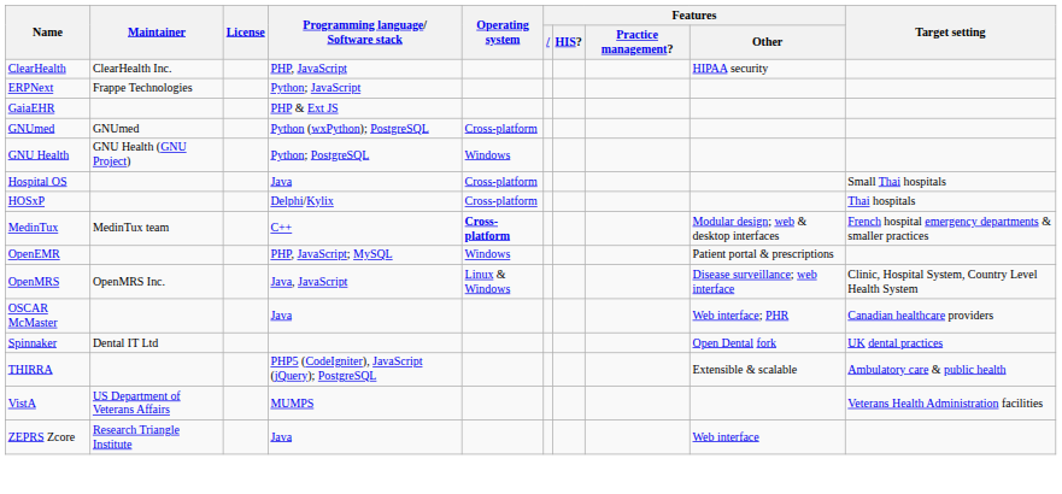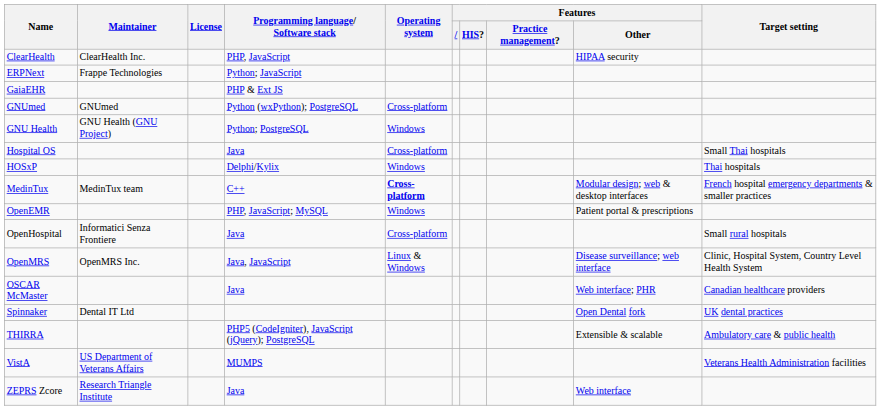 <table class="wikitable sortable" style="width:100%;font-size:90%;">
 <tr>
 <th scope="col" rowspan="2">Name</th>
 <th scope="col" rowspan="2"><a href='#'>Maintainer</a></th>
 <th scope="col" rowspan="2"><a href='#'>License</a></th>
 <th scope="col" rowspan="2"><a href='#'>Programming language</a>/<br><a href='#'>Software stack</a></th>
 <th scope="col" rowspan="2"><a href='#'>Operating system</a></th>
 <th colspan="4" scope="colgroup">Features</th>
 <th scope="col" rowspan="2">Target setting</th>
 </tr>
 <tr>
 <th scope="col"><a href='#'>/</a></th>
 <th scope="col"><a href='#'>HIS</a>?</th>
 <th scope="col"><a href='#'>Practice management</a>?</th>
 <th scope="col">Other</th>
 </tr>
 <tr>
 <td><a href='#'>ClearHealth</a></td>
 <td>ClearHealth Inc.</td>
 <td></td>
 <td><a href='#'>PHP</a>, <a href='#'>JavaScript</a> </td>
 <td> </td>
 <td></td>
 <td> </td>
 <td></td>
 <td><a href='#'>HIPAA</a> security</td>
 <td></td>
 </tr>
 <tr>
 <td><a href='#'>ERPNext</a></td>
 <td>Frappe Technologies</td>
 <td></td>
 <td><a href='#'>Python</a>; <a href='#'>JavaScript</a></td>
 <td> </td>
 <td></td>
 <td> </td>
 <td> </td>
 <td></td>
 </tr>
 <tr>
 <td><a href='#'>GaiaEHR</a></td>
 <td> </td>
 <td></td>
 <td><a href='#'>PHP</a> & <a href='#'>Ext JS</a> </td>
 <td> </td>
 <td></td>
 <td> </td>
 <td> </td>
 <td></td>
 <td></td>
 </tr>
 <tr>
 <td><a href='#'>GNUmed</a></td>
 <td>GNUmed </td>
 <td></td>
 <td><a href='#'>Python</a> (<a href='#'>wxPython</a>); <a href='#'>PostgreSQL</a></td>
 <td><a href='#'>Cross-platform</a> </td>
 <td> </td>
 <td> </td>
 <td> </td>
 <td></td>
 <td></td>
 </tr>
 <tr>
 <td><a href='#'>GNU Health</a></td>
 <td>GNU Health (<a href='#'>GNU Project</a>)</td>
 <td></td>
 <td><a href='#'>Python</a>; <a href='#'>PostgreSQL</a> </td>
 <td><a href='#'>Windows</a> </td>
 <td></td>
 <td> </td>
 <td> </td>
 <td></td>
 <td></td>
 </tr>
 <tr>
 <td><a href='#'>Hospital OS</a></td>
 <td> </td>
 <td></td>
 <td><a href='#'>Java</a></td>
 <td><a href='#'>Cross-platform</a></td>
 <td> </td>
 <td> </td>
 <td> </td>
 <td></td>
 <td>Small <a href='#'>Thai</a> hospitals</td>
 </tr>
 <tr>
 <td><a href='#'>HOSxP</a></td>
 <td> </td>
 <td></td>
 <td><a href='#'>Delphi</a>/<a href='#'>Kylix</a></td>
-<td><a href='#'>Cross-platform</a> </td>
+<td><a href='#'>Windows</a> </td>
 <td></td>
 <td> </td>
 <td> </td>
 <td></td>
 <td><a href='#'>Thai</a> hospitals</td>
 </tr>
 <tr>
 <td><a href='#'>MedinTux</a></td>
 <td>MedinTux team</td>
 <td></td>
 <td><a href='#'>C++</a><br></td>
 <td><strong><a href='#'>Cross-platform</a></strong></td>
 <td> </td>
 <td> </td>
 <td> </td>
 <td><a href='#'>Modular design</a>; <a href='#'>web</a> & desktop interfaces</td>
 <td><a href='#'>French</a> hospital <a href='#'>emergency departments</a> & smaller practices</td>
 </tr>
 <tr>
 <td><a href='#'>OpenEMR</a></td>
 <td> </td>
 <td></td>
 <td><a href='#'>PHP</a>, <a href='#'>JavaScript</a>; <a href='#'>MySQL</a></td>
 <td><a href='#'>Windows</a> </td>
 <td> </td>
 <td> </td>
 <td> </td>
 <td>Patient portal & prescriptions</td>
 <td></td>
+</tr>
+<tr>
+<td>OpenHospital</td>
+<td>Informatici Senza Frontiere</td>
+<td></td>
+<td><a href='#'>Java</a></td>
+<td><a href='#'>Cross-platform</a></td>
+<td></td>
+<td> </td>
+<td> </td>
+<td></td>
+<td>Small <a href='#'>rural</a> hospitals</td>
 </tr>
 <tr>
 <td><a href='#'>OpenMRS</a></td>
 <td>OpenMRS Inc.</td>
 <td></td>
 <td><a href='#'>Java</a>, <a href='#'>JavaScript</a></td>
 <td><a href='#'>Linux</a> & <a href='#'>Windows</a> </td>
 <td> </td>
 <td> </td>
 <td> </td>
 <td><a href='#'>Disease surveillance</a>; <a href='#'>web interface</a></td>
 <td>Clinic, Hospital System, Country Level Health System </td>
 </tr>
 <tr>
 <td><a href='#'>OSCAR McMaster</a></td>
 <td> </td>
 <td></td>
 <td><a href='#'>Java</a></td>
 <td> </td>
 <td> </td>
 <td> </td>
 <td> </td>
 <td><a href='#'>Web interface</a>; <a href='#'>PHR</a></td>
 <td><a href='#'>Canadian healthcare</a> providers</td>
 </tr>
 <tr>
 <td><a href='#'>Spinnaker</a></td>
 <td>Dental IT Ltd</td>
 <td></td>
 <td> </td>
 <td> </td>
 <td> </td>
 <td> </td>
 <td> </td>
 <td><a href='#'>Open Dental</a> <a href='#'>fork</a></td>
 <td><a href='#'>UK</a> <a href='#'>dental practices</a></td>
 </tr>
 <tr>
 <td><a href='#'>THIRRA</a></td>
 <td> </td>
 <td></td>
 <td><a href='#'>PHP5</a> (<a href='#'>CodeIgniter</a>), <a href='#'>JavaScript</a> (<a href='#'>jQuery</a>); <a href='#'>PostgreSQL</a></td>
 <td> </td>
 <td></td>
 <td> </td>
 <td> </td>
 <td>Extensible & scalable</td>
 <td><a href='#'>Ambulatory care</a> & <a href='#'>public health</a></td>
 </tr>
 <tr>
 <td><a href='#'>VistA</a></td>
 <td><a href='#'>US Department of Veterans Affairs</a></td>
 <td></td>
 <td><a href='#'>MUMPS</a></td>
 <td> </td>
 <td></td>
 <td> </td>
 <td> </td>
 <td></td>
 <td><a href='#'>Veterans Health Administration</a> facilities</td>
 </tr>
 <tr>
 <td><a href='#'>ZEPRS</a> Zcore</td>
 <td><a href='#'>Research Triangle Institute</a></td>
 <td></td>
 <td><a href='#'>Java</a></td>
 <td> </td>
 <td> </td>
 <td> </td>
 <td> </td>
 <td><a href='#'>Web interface</a></td>
 <td></td>
 </tr>
 </table>
